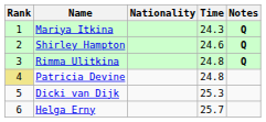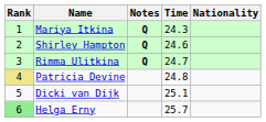 <table class="wikitable sortable" style="text-align:center">
 <tr>
 <th>Rank</th>
 <th>Name</th>
+<th>Notes</th>
+<th>Time</th>
 <th>Nationality</th>
-<th>Time</th>
-<th>Notes</th>
 </tr>
 <tr bgcolor=ccffcc>
 <td>1</td>
 <td align=left><a href='#'>Mariya Itkina</a></td>
+<td><strong>Q</strong></td>
+<td>24.3</td>
 <td align=left></td>
-<td>24.3</td>
-<td><strong>Q</strong></td>
 </tr>
 <tr bgcolor=ccffcc>
 <td>2</td>
 <td align=left><a href='#'>Shirley Hampton</a></td>
+<td><strong>Q</strong></td>
+<td>24.6</td>
 <td align=left></td>
-<td>24.6</td>
-<td><strong>Q</strong></td>
 </tr>
 <tr bgcolor=ccffcc>
 <td>3</td>
 <td align=left><a href='#'>Rimma Ulitkina</a></td>
+<td><strong>Q</strong></td>
+<td>24.7</td>
 <td align=left></td>
-<td>24.8</td>
-<td><strong>Q</strong></td>
 </tr>
 <tr>
 <td style="background: khaki;">4</td>
 <td align=left><a href='#'>Patricia Devine</a></td>
+<td></td>
+<td>24.8</td>
 <td align=left></td>
-<td>24.8</td>
-<td></td>
 </tr>
 <tr>
 <td>5</td>
 <td align=left><a href='#'>Dicki van Dijk</a></td>
+<td></td>
+<td>25.1</td>
 <td align=left></td>
-<td>25.3</td>
-<td></td>
 </tr>
 <tr>
-<td>6</td>
+<td style="background: lightgreen;">6</td>
 <td align=left><a href='#'>Helga Erny</a></td>
+<td></td>
+<td>25.7</td>
 <td align=left></td>
-<td>25.7</td>
-<td></td>
 </tr>
 </table>
